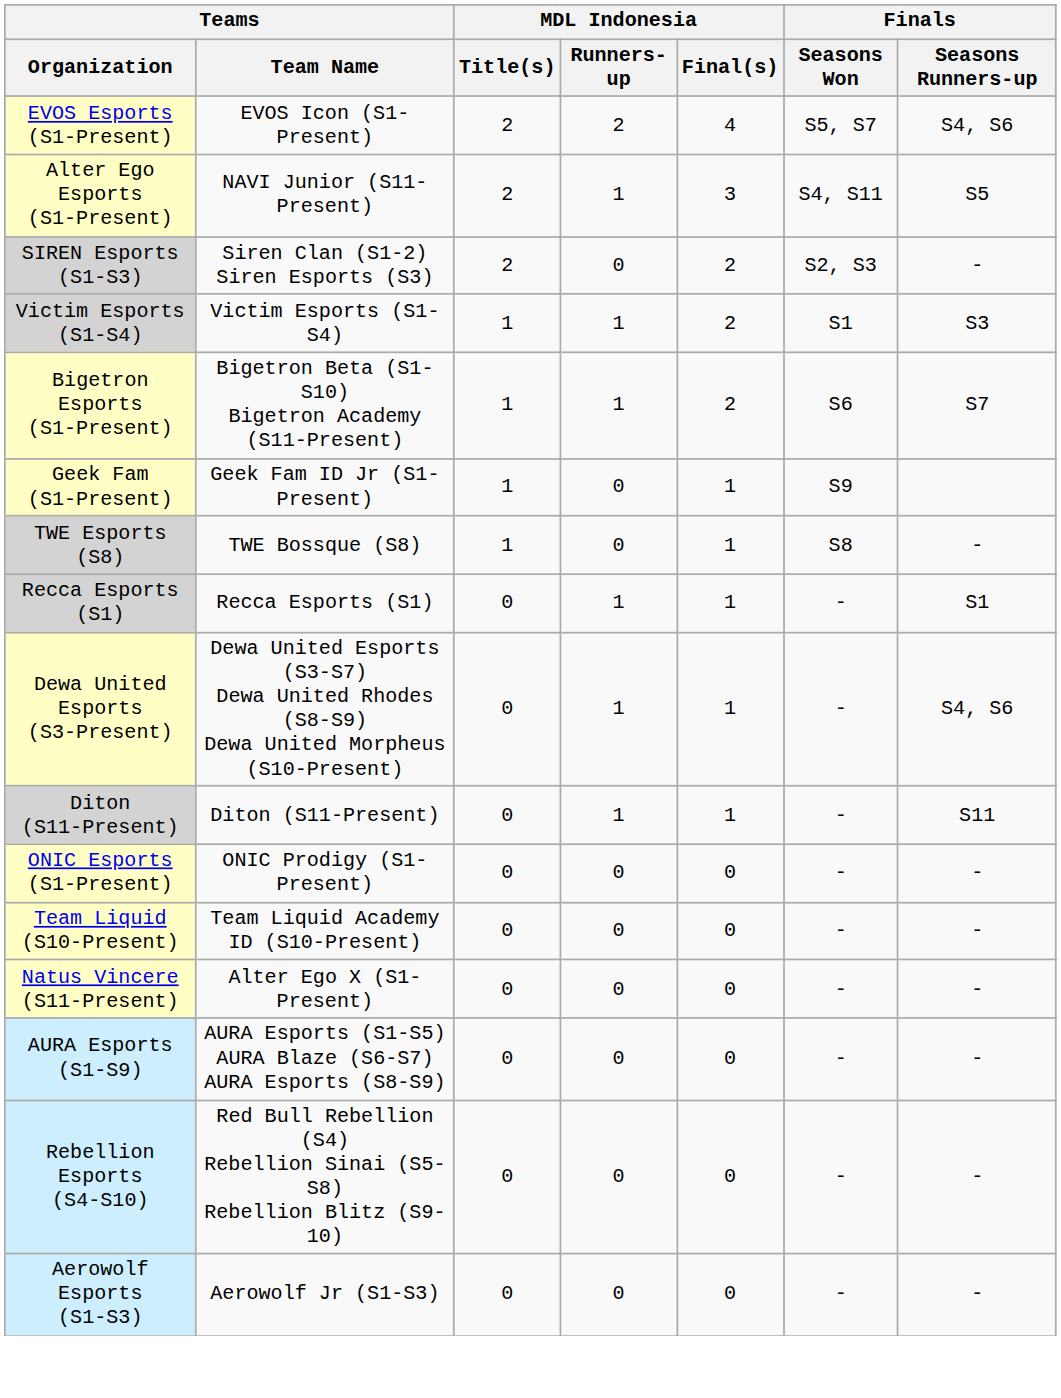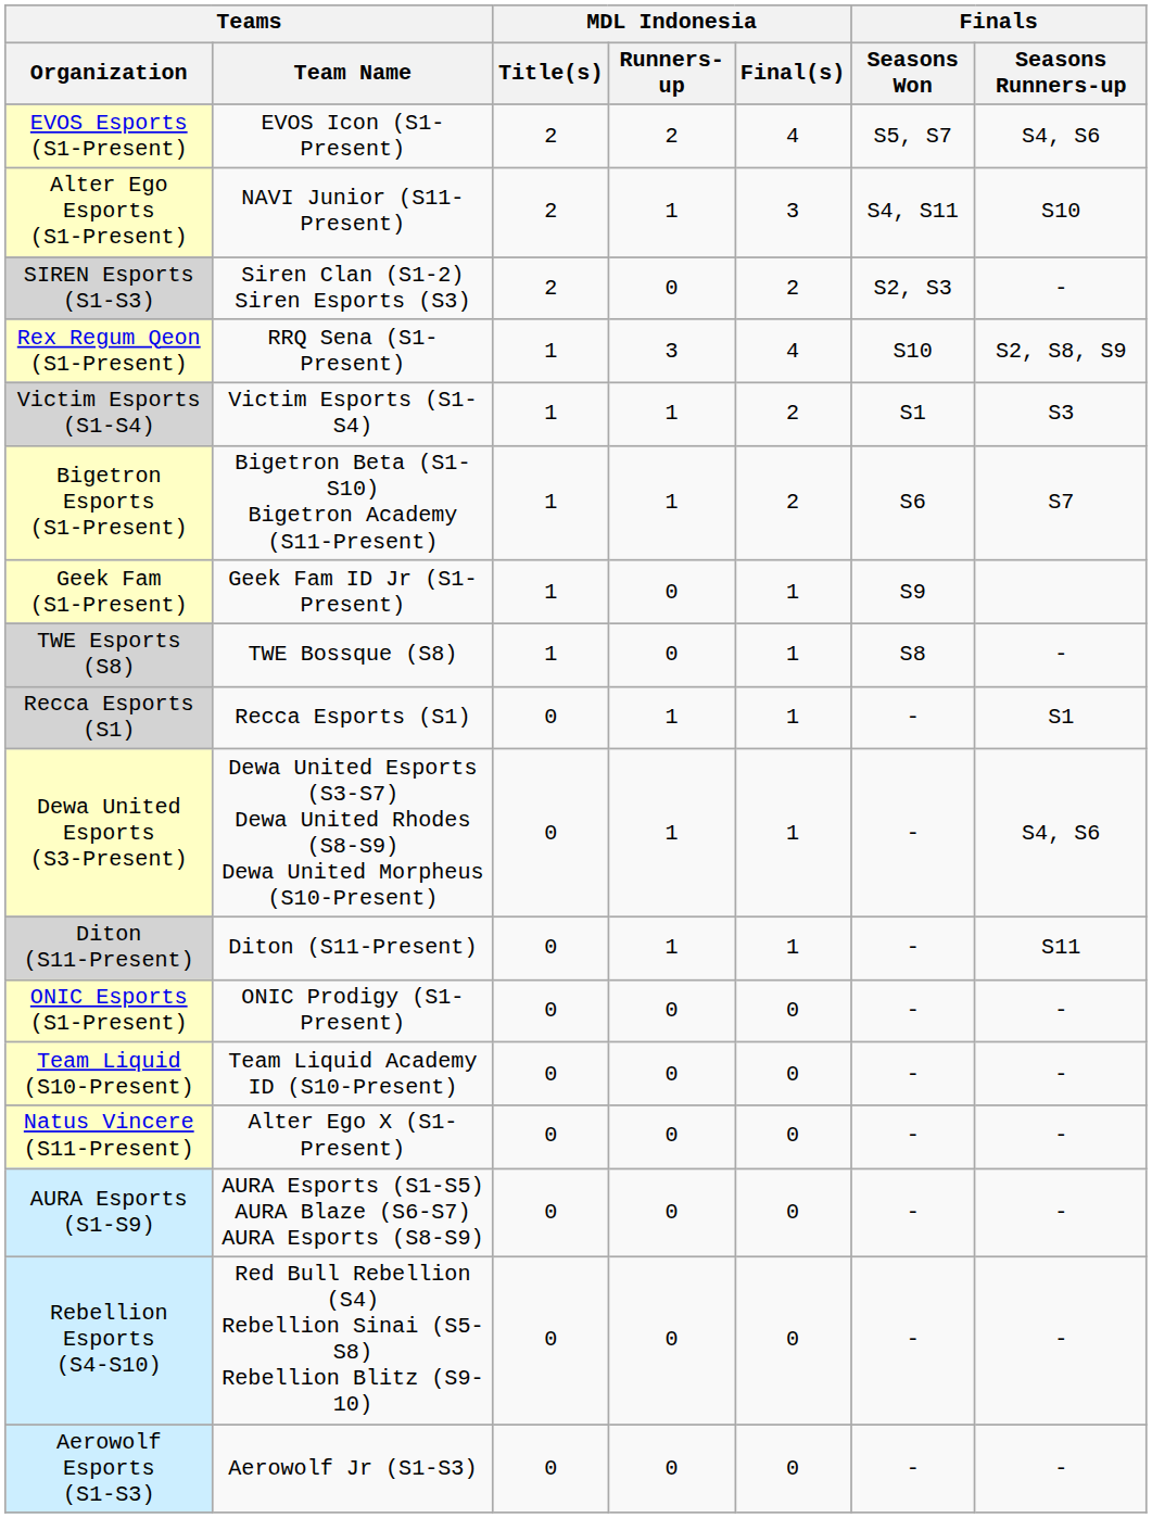 <table class="wikitable sortable" style="text-align:center; font-size:90%;">
 <tr>
 <th colspan="2">Teams</th>
 <th colspan="3">MDL Indonesia</th>
 <th colspan="2">Finals</th>
 </tr>
 <tr>
 <th>Organization</th>
 <th>Team Name</th>
 <th>Title(s)</th>
 <th>Runners-up</th>
 <th>Final(s)</th>
 <th class="unsortable">Seasons Won</th>
 <th class="unsortable">Seasons Runners-up</th>
 </tr>
 <tr>
 <td style="background:#FFFFC5"><a href='#'>EVOS Esports</a> <br> (S1-Present)</td>
 <td>EVOS Icon (S1-Present)</td>
 <td>2</td>
 <td>2</td>
 <td>4</td>
 <td>S5, S7</td>
 <td>S4, S6</td>
 </tr>
 <tr>
 <td style="background:#FFFFC5">Alter Ego Esports <br> (S1-Present)</td>
 <td>NAVI Junior (S11-Present)</td>
 <td>2</td>
 <td>1</td>
 <td>3</td>
 <td>S4, S11</td>
-<td>S5</td>
+<td>S10</td>
 </tr>
 <tr>
 <td style="background:#D3D3D3">SIREN Esports <br> (S1-S3)</td>
 <td>Siren Clan (S1-2) <br> Siren Esports (S3)</td>
 <td>2</td>
 <td>0</td>
 <td>2</td>
 <td>S2, S3</td>
 <td>-</td>
+</tr>
+<tr>
+<td style="background:#FFFFC5"><a href='#'>Rex Regum Qeon</a> <br> (S1-Present)</td>
+<td>RRQ Sena (S1-Present)</td>
+<td>1</td>
+<td>3</td>
+<td>4</td>
+<td>S10</td>
+<td>S2, S8, S9</td>
 </tr>
 <tr>
 <td style="background:#D3D3D3">Victim Esports <br> (S1-S4)</td>
 <td>Victim Esports (S1-S4)</td>
 <td>1</td>
 <td>1</td>
 <td>2</td>
 <td>S1</td>
 <td>S3</td>
 </tr>
 <tr>
 <td style="background:#FFFFC5">Bigetron Esports <br> (S1-Present)</td>
 <td>Bigetron Beta (S1-S10) <br> Bigetron Academy (S11-Present)</td>
 <td>1</td>
 <td>1</td>
 <td>2</td>
 <td>S6</td>
 <td>S7</td>
 </tr>
 <tr>
 <td style="background:#FFFFC5">Geek Fam <br> (S1-Present)</td>
 <td>Geek Fam ID Jr (S1-Present)</td>
 <td>1</td>
 <td>0</td>
 <td>1</td>
 <td>S9</td>
 <td></td>
 </tr>
 <tr>
 <td style="background:#D3D3D3">TWE Esports <br> (S8)</td>
 <td>TWE Bossque (S8)</td>
 <td>1</td>
 <td>0</td>
 <td>1</td>
 <td>S8</td>
 <td>-</td>
 </tr>
 <tr>
 <td style="background:#D3D3D3">Recca Esports <br> (S1)</td>
 <td>Recca Esports (S1)</td>
 <td>0</td>
 <td>1</td>
 <td>1</td>
 <td>-</td>
 <td>S1</td>
 </tr>
 <tr>
 <td style="background:#FFFFC5">Dewa United Esports <br> (S3-Present)</td>
 <td>Dewa United Esports (S3-S7) <br> Dewa United Rhodes (S8-S9) <br> Dewa United Morpheus (S10-Present)</td>
 <td>0</td>
 <td>1</td>
 <td>1</td>
 <td>-</td>
 <td>S4, S6</td>
 </tr>
 <tr>
 <td style="background:#D3D3D3">Diton <br> (S11-Present)</td>
 <td>Diton (S11-Present)</td>
 <td>0</td>
 <td>1</td>
 <td>1</td>
 <td>-</td>
 <td>S11</td>
 </tr>
 <tr>
 <td style="background:#FFFFC5"><a href='#'>ONIC Esports</a> <br> (S1-Present)</td>
 <td>ONIC Prodigy (S1-Present)</td>
 <td>0</td>
 <td>0</td>
 <td>0</td>
 <td>-</td>
 <td>-</td>
 </tr>
 <tr>
 <td style="background:#FFFFC5"><a href='#'>Team Liquid</a> <br> (S10-Present)</td>
 <td>Team Liquid Academy ID (S10-Present)</td>
 <td>0</td>
 <td>0</td>
 <td>0</td>
 <td>-</td>
 <td>-</td>
 </tr>
 <tr>
 <td style="background:#FFFFC5"><a href='#'>Natus Vincere</a> <br> (S11-Present)</td>
 <td>Alter Ego X (S1-Present)</td>
 <td>0</td>
 <td>0</td>
 <td>0</td>
 <td>-</td>
 <td>-</td>
 </tr>
 <tr>
 <td style="background:#CCEEFF">AURA Esports <br> (S1-S9)</td>
 <td>AURA Esports (S1-S5) <br> AURA Blaze (S6-S7) <br> AURA Esports (S8-S9)</td>
 <td>0</td>
 <td>0</td>
 <td>0</td>
 <td>-</td>
 <td>-</td>
 </tr>
 <tr>
 <td style="background:#CCEEFF">Rebellion Esports <br> (S4-S10)</td>
 <td>Red Bull Rebellion (S4) <br> Rebellion Sinai (S5-S8) <br> Rebellion Blitz (S9-10)</td>
 <td>0</td>
 <td>0</td>
 <td>0</td>
 <td>-</td>
 <td>-</td>
 </tr>
 <tr>
 <td style="background:#CCEEFF">Aerowolf Esports <br> (S1-S3)</td>
 <td>Aerowolf Jr (S1-S3)</td>
 <td>0</td>
 <td>0</td>
 <td>0</td>
 <td>-</td>
 <td>-</td>
 </tr>
 </table>
